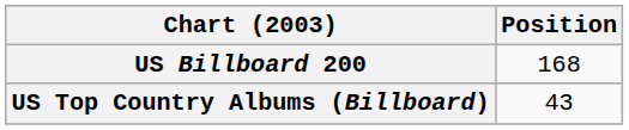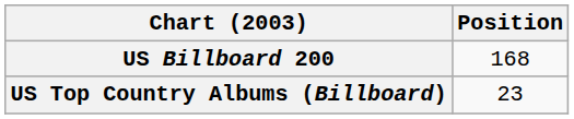 <table class="wikitable sortable plainrowheaders" style="text-align:center">
 <tr>
 <th scope="col">Chart (2003)</th>
 <th scope="col">Position</th>
 </tr>
 <tr>
 <th scope="row">US <em>Billboard</em> 200</th>
 <td>168</td>
 </tr>
 <tr>
 <th scope="row">US Top Country Albums (<em>Billboard</em>)</th>
-<td>43</td>
+<td>23</td>
 </tr>
 </table>
